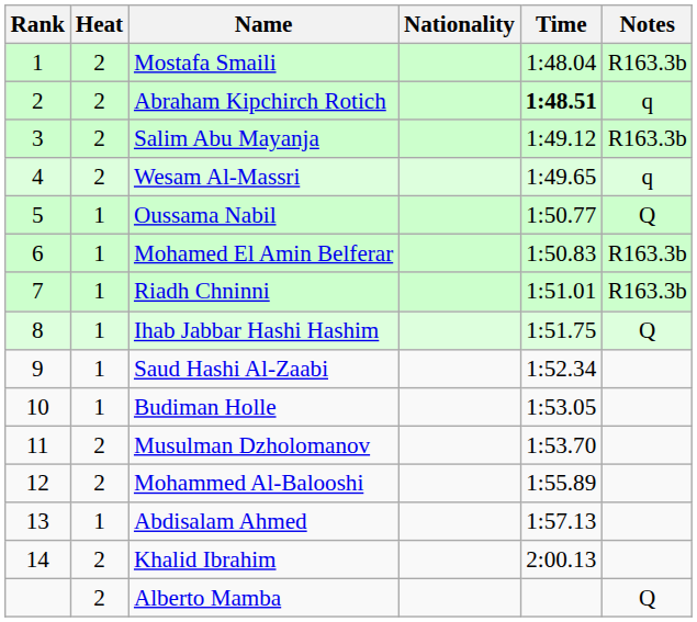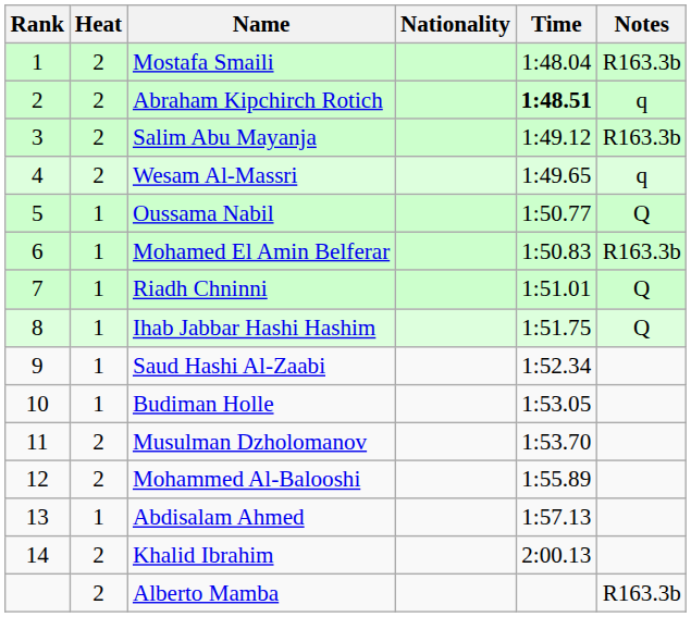 <table class="wikitable sortable" style="text-align:center;font-size:95%">
 <tr>
 <th>Rank</th>
 <th>Heat</th>
 <th>Name</th>
 <th>Nationality</th>
 <th>Time</th>
 <th>Notes</th>
 </tr>
 <tr bgcolor=ccffcc>
 <td>1</td>
 <td>2</td>
 <td align=left><a href='#'>Mostafa Smaili</a></td>
 <td align=left></td>
 <td>1:48.04</td>
 <td>R163.3b</td>
 </tr>
 <tr bgcolor=ccffcc>
 <td>2</td>
 <td>2</td>
 <td align=left><a href='#'>Abraham Kipchirch Rotich</a></td>
 <td align=left></td>
 <td><strong>1:48.51</strong></td>
 <td>q</td>
 </tr>
 <tr bgcolor=ccffcc>
 <td>3</td>
 <td>2</td>
 <td align=left><a href='#'>Salim Abu Mayanja</a></td>
 <td align=left></td>
 <td>1:49.12</td>
 <td>R163.3b</td>
 </tr>
 <tr bgcolor=ddffdd>
 <td>4</td>
 <td>2</td>
 <td align=left><a href='#'>Wesam Al-Massri</a></td>
 <td align=left></td>
 <td>1:49.65</td>
 <td>q</td>
 </tr>
 <tr bgcolor=ccffcc>
 <td>5</td>
 <td>1</td>
 <td align=left><a href='#'>Oussama Nabil</a></td>
 <td align=left></td>
 <td>1:50.77</td>
 <td>Q</td>
 </tr>
 <tr bgcolor=ccffcc>
 <td>6</td>
 <td>1</td>
 <td align=left><a href='#'>Mohamed El Amin Belferar</a></td>
 <td align=left></td>
 <td>1:50.83</td>
 <td>R163.3b</td>
 </tr>
 <tr bgcolor=ccffcc>
 <td>7</td>
 <td>1</td>
 <td align=left><a href='#'>Riadh Chninni</a></td>
 <td align=left></td>
 <td>1:51.01</td>
-<td>R163.3b</td>
+<td>Q</td>
 </tr>
 <tr bgcolor=ddffdd>
 <td>8</td>
 <td>1</td>
 <td align=left><a href='#'>Ihab Jabbar Hashi Hashim</a></td>
 <td align=left></td>
 <td>1:51.75</td>
 <td>Q</td>
 </tr>
 <tr>
 <td>9</td>
 <td>1</td>
 <td align=left><a href='#'>Saud Hashi Al-Zaabi</a></td>
 <td align=left></td>
 <td>1:52.34</td>
 <td></td>
 </tr>
 <tr>
 <td>10</td>
 <td>1</td>
 <td align=left><a href='#'>Budiman Holle</a></td>
 <td align=left></td>
 <td>1:53.05</td>
 <td></td>
 </tr>
 <tr>
 <td>11</td>
 <td>2</td>
 <td align=left><a href='#'>Musulman Dzholomanov</a></td>
 <td align=left></td>
 <td>1:53.70</td>
 <td></td>
 </tr>
 <tr>
 <td>12</td>
 <td>2</td>
 <td align=left><a href='#'>Mohammed Al-Balooshi</a></td>
 <td align=left></td>
 <td>1:55.89</td>
 <td></td>
 </tr>
 <tr>
 <td>13</td>
 <td>1</td>
 <td align=left><a href='#'>Abdisalam Ahmed</a></td>
 <td align=left></td>
 <td>1:57.13</td>
 <td></td>
 </tr>
 <tr>
 <td>14</td>
 <td>2</td>
 <td align=left><a href='#'>Khalid Ibrahim</a></td>
 <td align=left></td>
 <td>2:00.13</td>
 <td></td>
 </tr>
 <tr>
 <td></td>
 <td>2</td>
 <td align=left><a href='#'>Alberto Mamba</a></td>
 <td align=left></td>
 <td></td>
-<td>Q</td>
+<td>R163.3b</td>
 </tr>
 </table>
